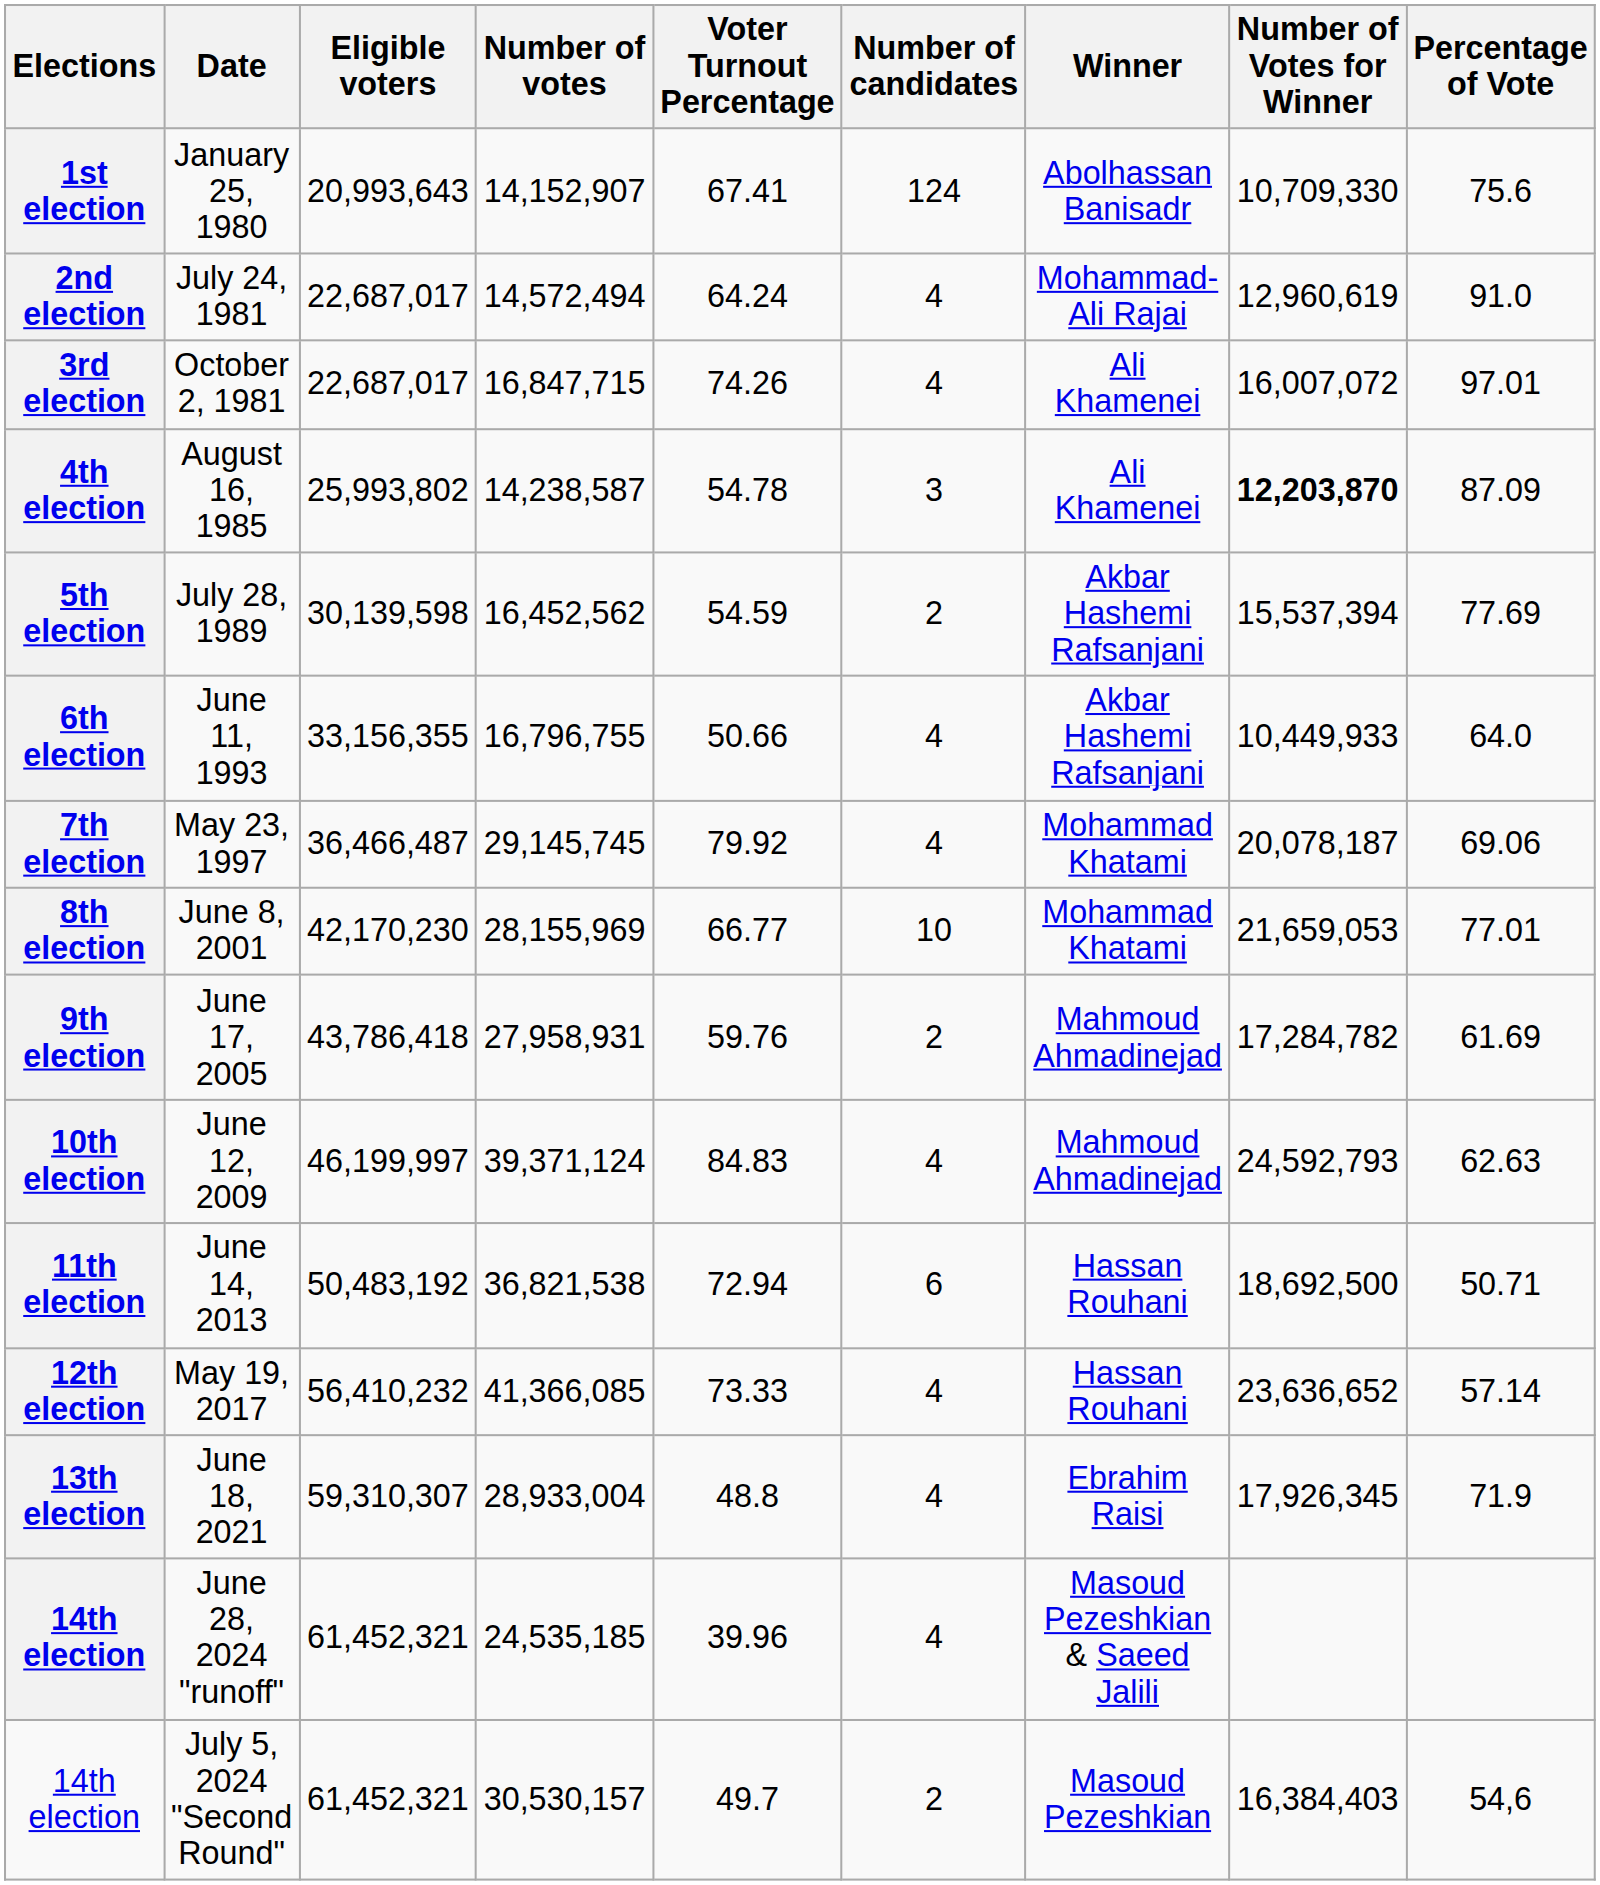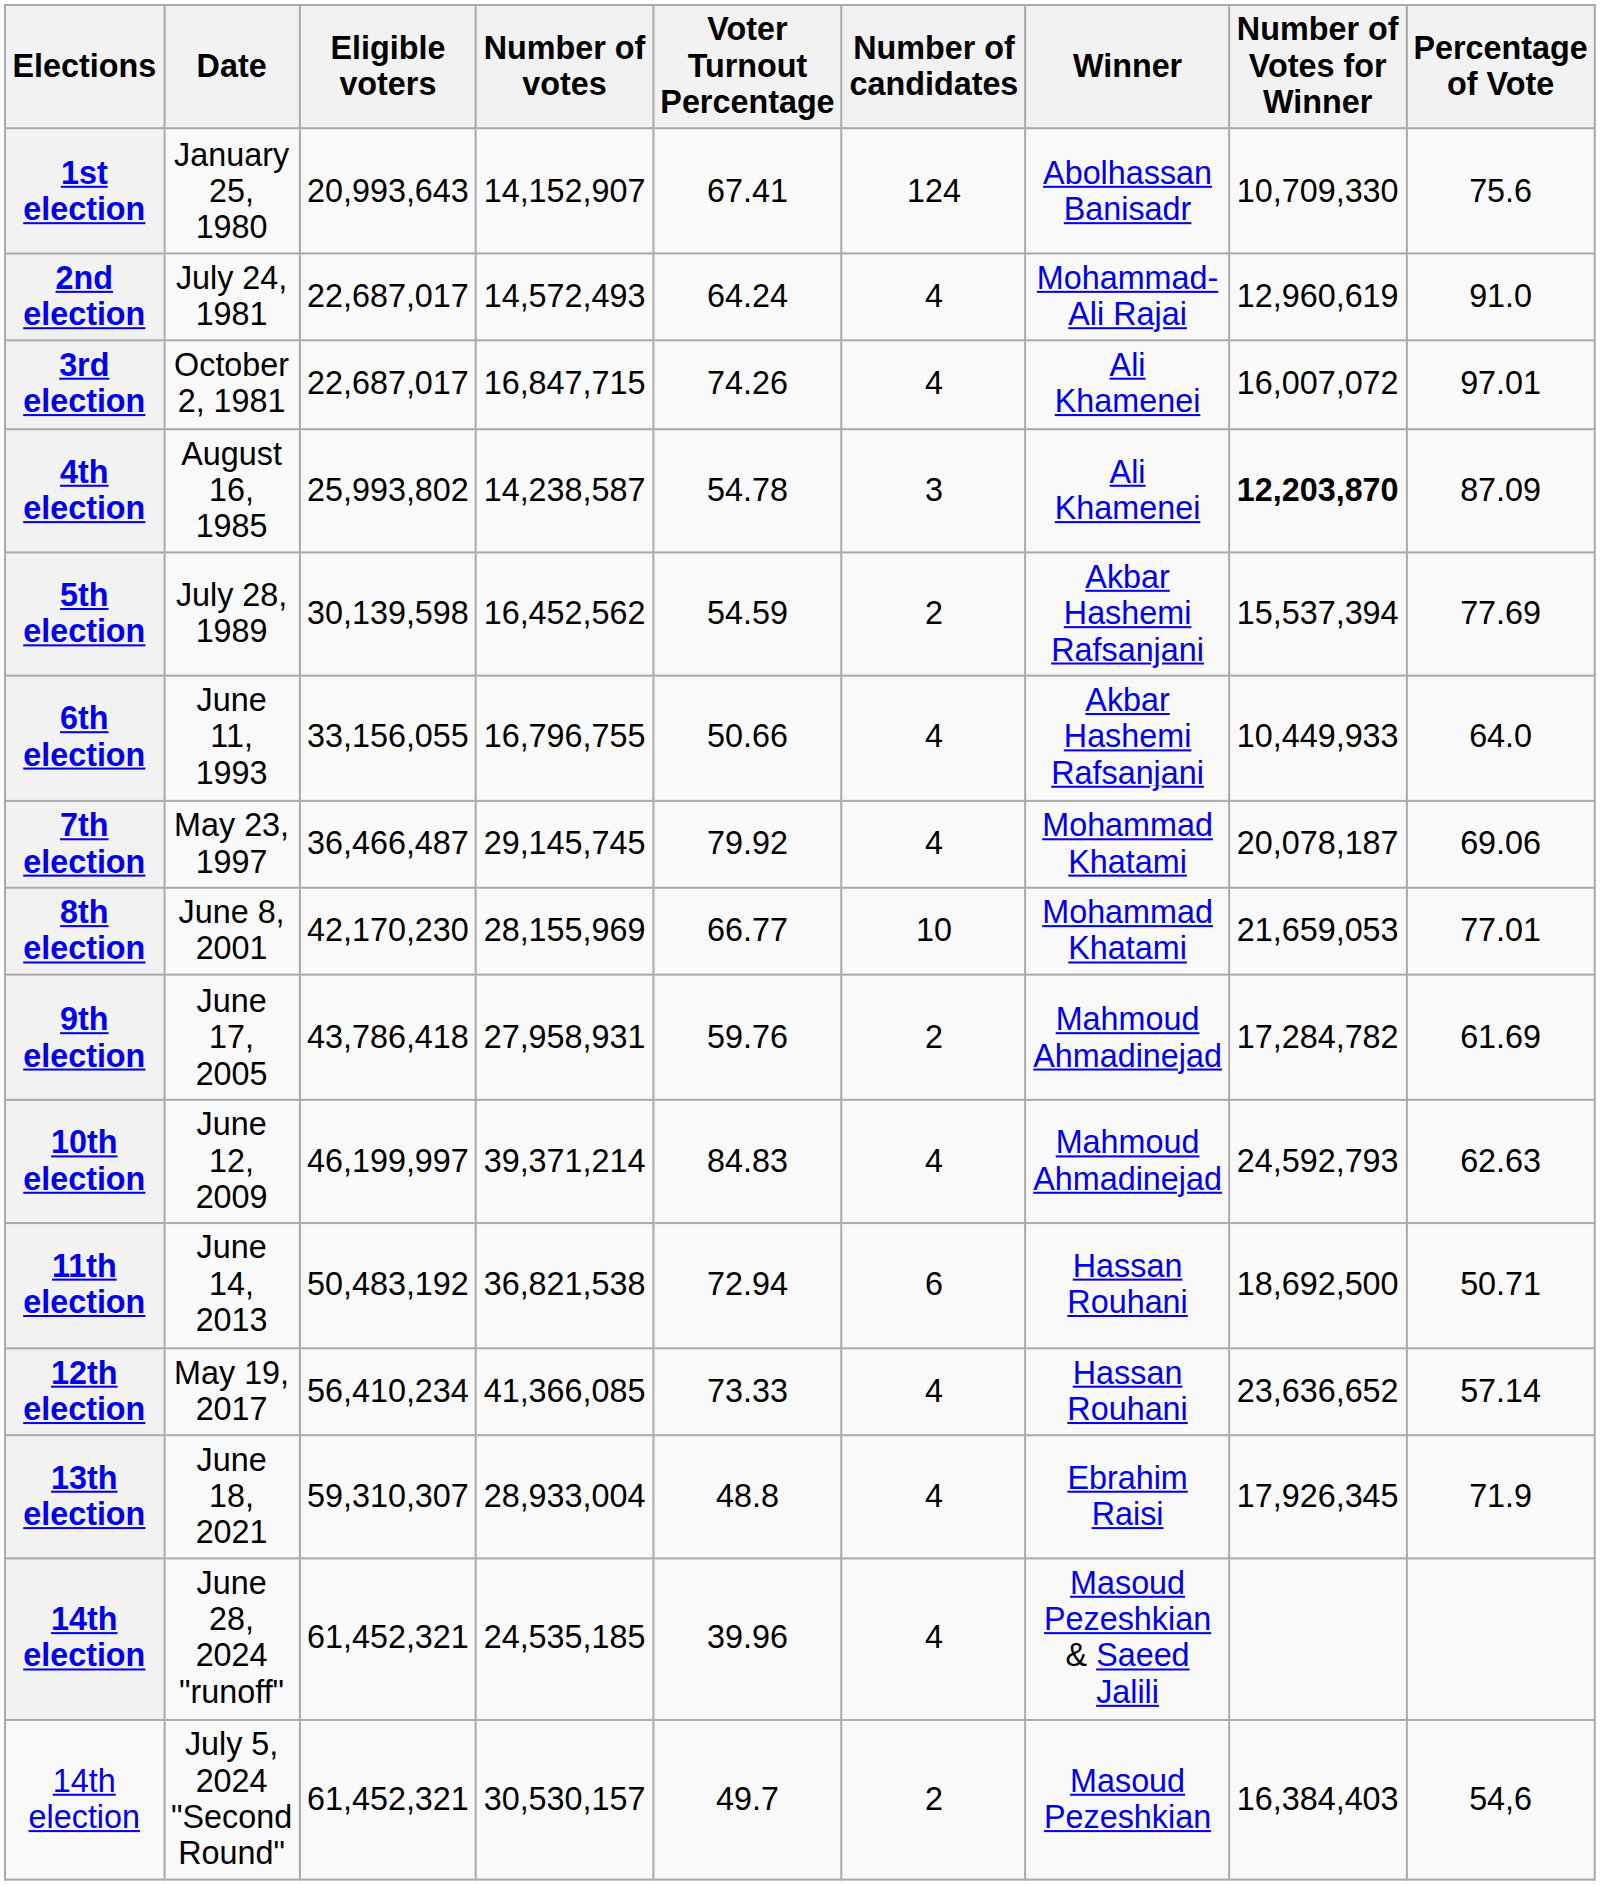 <table class="wikitable" style="text-align:center; width:90%;">
 <tr>
 <th>Elections</th>
 <th>Date</th>
 <th>Eligible voters</th>
 <th>Number of <br>votes</th>
 <th>Voter<br>Turnout Percentage</th>
 <th>Number of <br>candidates</th>
 <th>Winner</th>
 <th>Number of <br>Votes for Winner</th>
 <th>Percentage of Vote</th>
 </tr>
 <tr>
 <th><a href='#'>1st election</a></th>
 <td>January 25, 1980</td>
 <td>20,993,643</td>
 <td>14,152,907</td>
 <td>67.41</td>
 <td>124</td>
 <td><a href='#'>Abolhassan Banisadr</a></td>
 <td>10,709,330</td>
 <td>75.6</td>
 </tr>
 <tr>
 <th><a href='#'>2nd election</a></th>
 <td>July 24, 1981</td>
 <td>22,687,017</td>
-<td>14,572,494</td>
+<td>14,572,493</td>
 <td>64.24</td>
 <td>4</td>
 <td><a href='#'>Mohammad-Ali Rajai</a></td>
 <td>12,960,619</td>
 <td>91.0</td>
 </tr>
 <tr>
 <th><a href='#'>3rd election</a></th>
 <td>October 2, 1981</td>
 <td>22,687,017</td>
 <td>16,847,715</td>
 <td>74.26</td>
 <td>4</td>
 <td><a href='#'>Ali Khamenei</a></td>
 <td>16,007,072</td>
 <td>97.01</td>
 </tr>
 <tr>
 <th><a href='#'>4th election</a></th>
 <td>August 16, 1985</td>
 <td>25,993,802</td>
 <td>14,238,587</td>
 <td>54.78</td>
 <td>3</td>
 <td><a href='#'>Ali Khamenei</a></td>
 <td><strong>12,203,870</strong></td>
 <td>87.09</td>
 </tr>
 <tr>
 <th><a href='#'>5th election</a></th>
 <td>July 28, 1989</td>
 <td>30,139,598</td>
 <td>16,452,562</td>
 <td>54.59</td>
 <td>2</td>
 <td><a href='#'>Akbar Hashemi Rafsanjani</a></td>
 <td>15,537,394</td>
 <td>77.69</td>
 </tr>
 <tr>
 <th><a href='#'>6th election</a></th>
 <td>June 11, 1993</td>
-<td>33,156,355</td>
+<td>33,156,055</td>
 <td>16,796,755</td>
 <td>50.66</td>
 <td>4</td>
 <td><a href='#'>Akbar Hashemi Rafsanjani</a></td>
 <td>10,449,933</td>
 <td>64.0</td>
 </tr>
 <tr>
 <th><a href='#'>7th election</a></th>
 <td>May 23, 1997</td>
 <td>36,466,487</td>
 <td>29,145,745</td>
 <td>79.92</td>
 <td>4</td>
 <td><a href='#'>Mohammad Khatami</a></td>
 <td>20,078,187</td>
 <td>69.06</td>
 </tr>
 <tr>
 <th><a href='#'>8th election</a></th>
 <td>June 8, 2001</td>
 <td>42,170,230</td>
 <td>28,155,969</td>
 <td>66.77</td>
 <td>10</td>
 <td><a href='#'>Mohammad Khatami</a></td>
 <td>21,659,053</td>
 <td>77.01</td>
 </tr>
 <tr>
 <th><a href='#'>9th election</a></th>
 <td>June 17, 2005</td>
 <td>43,786,418</td>
 <td>27,958,931</td>
 <td>59.76</td>
 <td>2</td>
 <td><a href='#'>Mahmoud Ahmadinejad</a></td>
 <td>17,284,782</td>
 <td>61.69</td>
 </tr>
 <tr>
 <th><a href='#'>10th election</a></th>
 <td>June 12, 2009</td>
 <td>46,199,997</td>
-<td>39,371,124</td>
+<td>39,371,214</td>
 <td>84.83</td>
 <td>4</td>
 <td><a href='#'>Mahmoud Ahmadinejad</a></td>
 <td>24,592,793</td>
 <td>62.63</td>
 </tr>
 <tr>
 <th><a href='#'>11th election</a></th>
 <td>June 14, 2013</td>
 <td>50,483,192</td>
 <td>36,821,538</td>
 <td>72.94</td>
 <td>6</td>
 <td><a href='#'>Hassan Rouhani</a></td>
 <td>18,692,500</td>
 <td>50.71</td>
 </tr>
 <tr>
 <th><a href='#'>12th election</a></th>
 <td>May 19, 2017</td>
-<td>56,410,232</td>
+<td>56,410,234</td>
 <td>41,366,085</td>
 <td>73.33</td>
 <td>4</td>
 <td><a href='#'>Hassan Rouhani</a></td>
 <td>23,636,652</td>
 <td>57.14</td>
 </tr>
 <tr>
 <th><a href='#'>13th election</a></th>
 <td>June 18, 2021</td>
 <td>59,310,307</td>
 <td>28,933,004</td>
 <td>48.8</td>
 <td>4</td>
 <td><a href='#'>Ebrahim Raisi</a></td>
 <td>17,926,345</td>
 <td>71.9</td>
 </tr>
 <tr>
 <th><a href='#'>14th election</a></th>
 <td>June 28, 2024 "runoff"</td>
 <td>61,452,321</td>
 <td>24,535,185</td>
 <td>39.96</td>
 <td>4</td>
 <td><a href='#'>Masoud Pezeshkian</a> & <a href='#'>Saeed Jalili</a></td>
 <td></td>
 </tr>
 <tr>
 <td><a href='#'>14th election</a></td>
 <td>July 5, 2024 "Second Round"</td>
 <td>61,452,321</td>
 <td>30,530,157</td>
 <td>49.7</td>
 <td>2</td>
 <td><a href='#'>Masoud Pezeshkian</a></td>
 <td>16,384,403</td>
 <td>54,6</td>
 </tr>
 </table>
